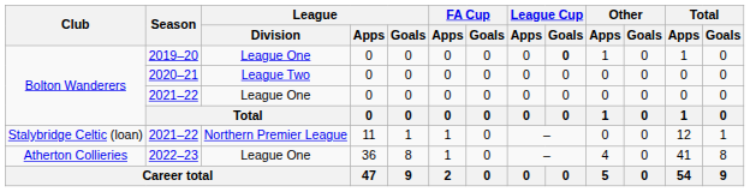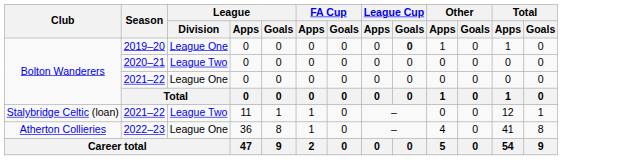 <table class="wikitable" style="text-align: center">
 <tr>
 <th rowspan="2">Club</th>
 <th rowspan="2">Season</th>
 <th colspan="3">League</th>
 <th colspan="2"><a href='#'>FA Cup</a></th>
 <th colspan="2"><a href='#'>League Cup</a></th>
 <th colspan="2">Other</th>
 <th colspan="2">Total</th>
 </tr>
 <tr>
 <th>Division</th>
 <th>Apps</th>
 <th>Goals</th>
 <th>Apps</th>
 <th>Goals</th>
 <th>Apps</th>
 <th>Goals</th>
 <th>Apps</th>
 <th>Goals</th>
 <th>Apps</th>
 <th>Goals</th>
 </tr>
 <tr>
 <td rowspan="4"><a href='#'>Bolton Wanderers</a></td>
 <td><a href='#'>2019–20</a></td>
 <td><a href='#'>League One</a></td>
 <td>0</td>
 <td>0</td>
 <td>0</td>
 <td>0</td>
 <td>0</td>
 <td><strong>0</strong></td>
 <td>1</td>
 <td>0</td>
 <td>1</td>
 <td>0</td>
 </tr>
 <tr>
 <td><a href='#'>2020–21</a></td>
 <td><a href='#'>League Two</a></td>
 <td>0</td>
 <td>0</td>
 <td>0</td>
 <td>0</td>
 <td>0</td>
 <td>0</td>
 <td>0</td>
 <td>0</td>
 <td>0</td>
 <td>0</td>
 </tr>
 <tr>
 <td><a href='#'>2021–22</a></td>
 <td>League One</td>
 <td>0</td>
 <td>0</td>
 <td>0</td>
 <td>0</td>
 <td>0</td>
 <td>0</td>
 <td>0</td>
 <td>0</td>
 <td>0</td>
 <td>0</td>
 </tr>
 <tr>
 <th colspan="2">Total</th>
 <th>0</th>
 <th>0</th>
 <th>0</th>
 <th>0</th>
 <th>0</th>
 <th>0</th>
 <th>1</th>
 <th>0</th>
 <th>1</th>
 <th>0</th>
 </tr>
 <tr>
 <td><a href='#'>Stalybridge Celtic</a> (loan)</td>
 <td><a href='#'>2021–22</a></td>
-<td><a href='#'>Northern Premier League</a></td>
+<td><a href='#'>League Two</a></td>
 <td>11</td>
 <td>1</td>
 <td>1</td>
 <td>0</td>
 <td colspan="2">–</td>
 <td>0</td>
 <td>0</td>
 <td>12</td>
 <td>1</td>
 </tr>
 <tr>
 <td><a href='#'>Atherton Collieries</a></td>
 <td><a href='#'>2022–23</a></td>
 <td>League One</td>
 <td>36</td>
 <td>8</td>
 <td>1</td>
 <td>0</td>
 <td colspan="2">–</td>
 <td>4</td>
 <td>0</td>
 <td>41</td>
 <td>8</td>
 </tr>
 <tr>
 <th colspan="3">Career total</th>
 <th>47</th>
 <th>9</th>
 <th>2</th>
 <th>0</th>
 <th>0</th>
 <th>0</th>
 <th>5</th>
 <th>0</th>
 <th>54</th>
 <th>9</th>
 </tr>
 </table>
